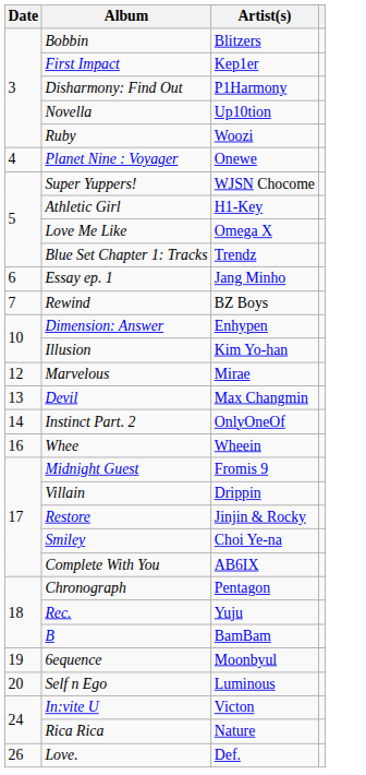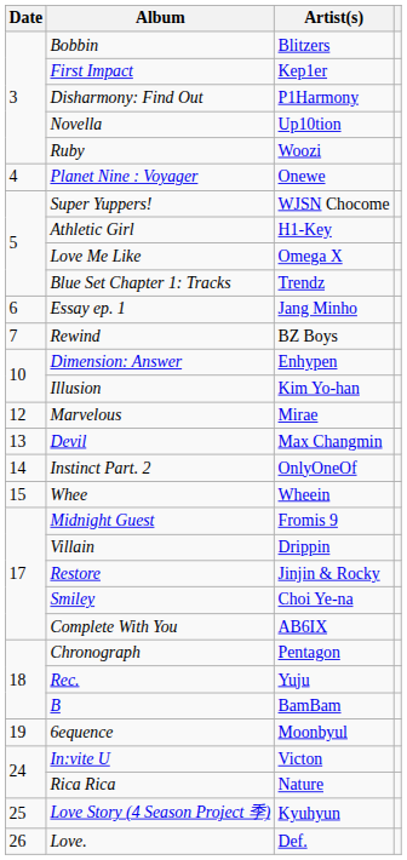 <table class="wikitable">
 <tr>
 <th>Date</th>
 <th>Album</th>
 <th>Artist(s)</th>
 <th></th>
 </tr>
 <tr>
 <td rowspan="5">3</td>
 <td><em>Bobbin</em></td>
 <td><a href='#'>Blitzers</a></td>
 <td></td>
 </tr>
 <tr>
 <td><em><a href='#'>First Impact</a></em></td>
 <td><a href='#'>Kep1er</a></td>
 <td></td>
 </tr>
 <tr>
 <td><em>Disharmony: Find Out</em></td>
 <td><a href='#'>P1Harmony</a></td>
 <td></td>
 </tr>
 <tr>
 <td><em>Novella</em></td>
 <td><a href='#'>Up10tion</a></td>
 <td></td>
 </tr>
 <tr>
 <td><em>Ruby</em></td>
 <td><a href='#'>Woozi</a></td>
 <td></td>
 </tr>
 <tr>
 <td>4</td>
 <td><em><a href='#'>Planet Nine : Voyager</a></em></td>
 <td><a href='#'>Onewe</a></td>
 <td></td>
 </tr>
 <tr>
 <td rowspan="4">5</td>
 <td><em>Super Yuppers!</em></td>
 <td><a href='#'>WJSN</a> Chocome</td>
 <td></td>
 </tr>
 <tr>
 <td><em>Athletic Girl</em></td>
 <td><a href='#'>H1-Key</a></td>
 <td></td>
 </tr>
 <tr>
 <td><em>Love Me Like</em></td>
 <td><a href='#'>Omega X</a></td>
 <td></td>
 </tr>
 <tr>
 <td><em>Blue Set Chapter 1: Tracks</em></td>
 <td><a href='#'>Trendz</a></td>
 <td></td>
 </tr>
 <tr>
 <td>6</td>
 <td><em>Essay ep. 1</em></td>
 <td><a href='#'>Jang Minho</a></td>
 <td></td>
 </tr>
 <tr>
 <td>7</td>
 <td><em>Rewind</em></td>
 <td>BZ Boys</td>
 <td></td>
 </tr>
 <tr>
 <td rowspan="2">10</td>
 <td><em><a href='#'>Dimension: Answer</a></em></td>
 <td><a href='#'>Enhypen</a></td>
 <td></td>
 </tr>
 <tr>
 <td><em>Illusion</em></td>
 <td><a href='#'>Kim Yo-han</a></td>
 <td></td>
 </tr>
 <tr>
 <td>12</td>
 <td><em>Marvelous</em></td>
 <td><a href='#'>Mirae</a></td>
 <td></td>
 </tr>
 <tr>
 <td>13</td>
 <td><em><a href='#'>Devil</a></em></td>
 <td><a href='#'>Max Changmin</a></td>
 <td></td>
 </tr>
 <tr>
 <td>14</td>
 <td><em>Instinct Part. 2</em></td>
 <td><a href='#'>OnlyOneOf</a></td>
 <td></td>
 </tr>
 <tr>
-<td>16</td>
+<td>15</td>
 <td><em>Whee</em></td>
 <td><a href='#'>Wheein</a></td>
 <td></td>
 </tr>
 <tr>
 <td rowspan="5">17</td>
 <td><em><a href='#'>Midnight Guest</a></em></td>
 <td><a href='#'>Fromis 9</a></td>
 <td></td>
 </tr>
 <tr>
 <td><em>Villain</em></td>
 <td><a href='#'>Drippin</a></td>
 <td></td>
 </tr>
 <tr>
 <td><em><a href='#'>Restore</a></em></td>
 <td><a href='#'>Jinjin & Rocky</a></td>
 <td></td>
 </tr>
 <tr>
 <td><em><a href='#'>Smiley</a></em></td>
 <td><a href='#'>Choi Ye-na</a></td>
 <td></td>
 </tr>
 <tr>
 <td><em>Complete With You</em></td>
 <td><a href='#'>AB6IX</a></td>
 <td></td>
 </tr>
 <tr>
 <td rowspan="3">18</td>
 <td><em>Chronograph</em></td>
 <td><a href='#'>Pentagon</a></td>
 <td></td>
 </tr>
 <tr>
 <td><em><a href='#'>Rec.</a></em></td>
 <td><a href='#'>Yuju</a></td>
 <td></td>
 </tr>
 <tr>
 <td><em><a href='#'>B</a></em></td>
 <td><a href='#'>BamBam</a></td>
 <td></td>
 </tr>
 <tr>
 <td>19</td>
 <td><em>6equence</em></td>
 <td><a href='#'>Moonbyul</a></td>
 <td></td>
 </tr>
 <tr>
-<td>20</td>
-<td><em>Self n Ego</em></td>
-<td><a href='#'>Luminous</a></td>
-<td></td>
-</tr>
-<tr>
 <td rowspan="2">24</td>
 <td><em><a href='#'>In:vite U</a></em></td>
 <td><a href='#'>Victon</a></td>
 <td></td>
 </tr>
 <tr>
 <td><em>Rica Rica</em></td>
 <td><a href='#'>Nature</a></td>
 <td></td>
 </tr>
 <tr>
+<td>25</td>
+<td><em><a href='#'>Love Story (4 Season Project 季)</a></em></td>
+<td><a href='#'>Kyuhyun</a></td>
+<td></td>
+</tr>
+<tr>
 <td>26</td>
 <td><em>Love.</em></td>
 <td><a href='#'>Def.</a></td>
 <td></td>
 </tr>
 </table>
